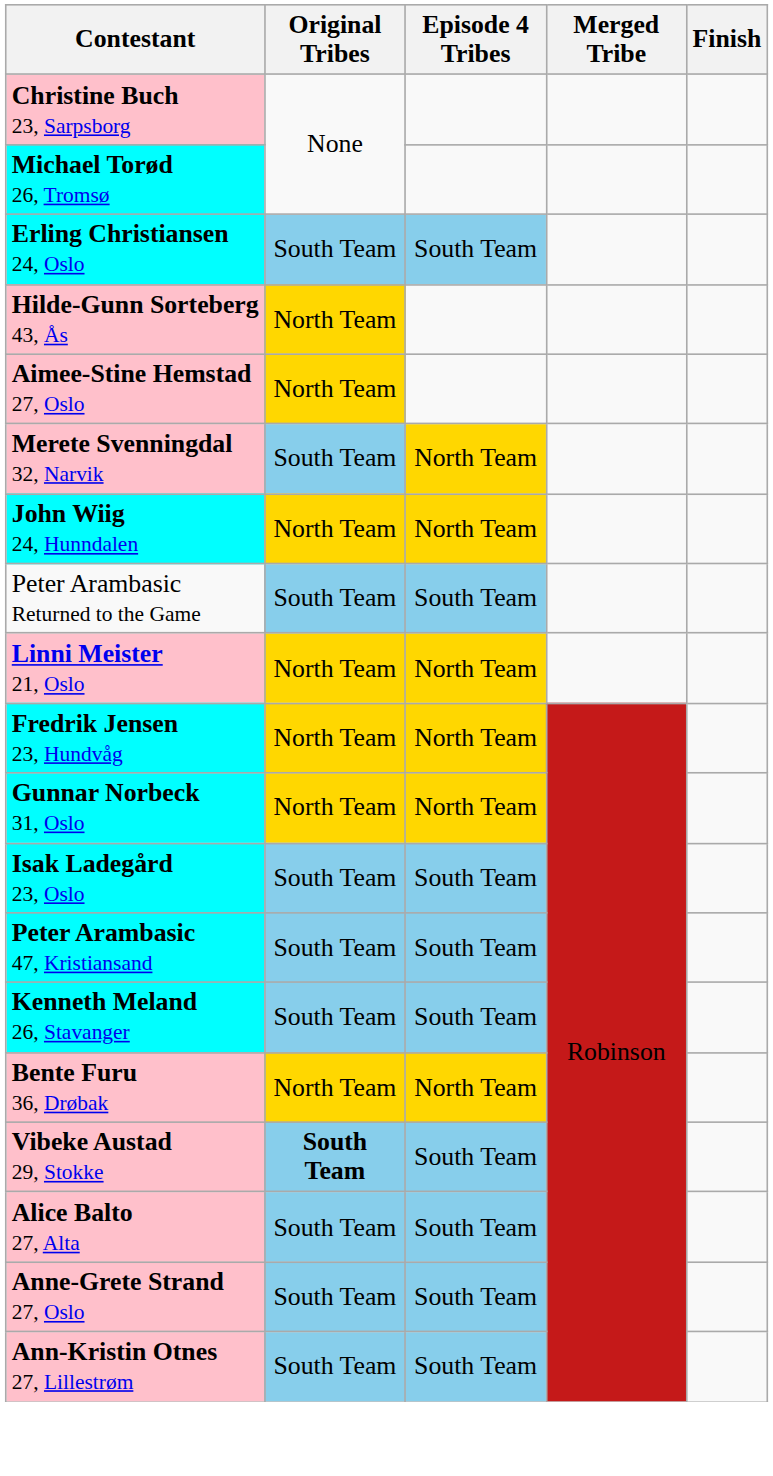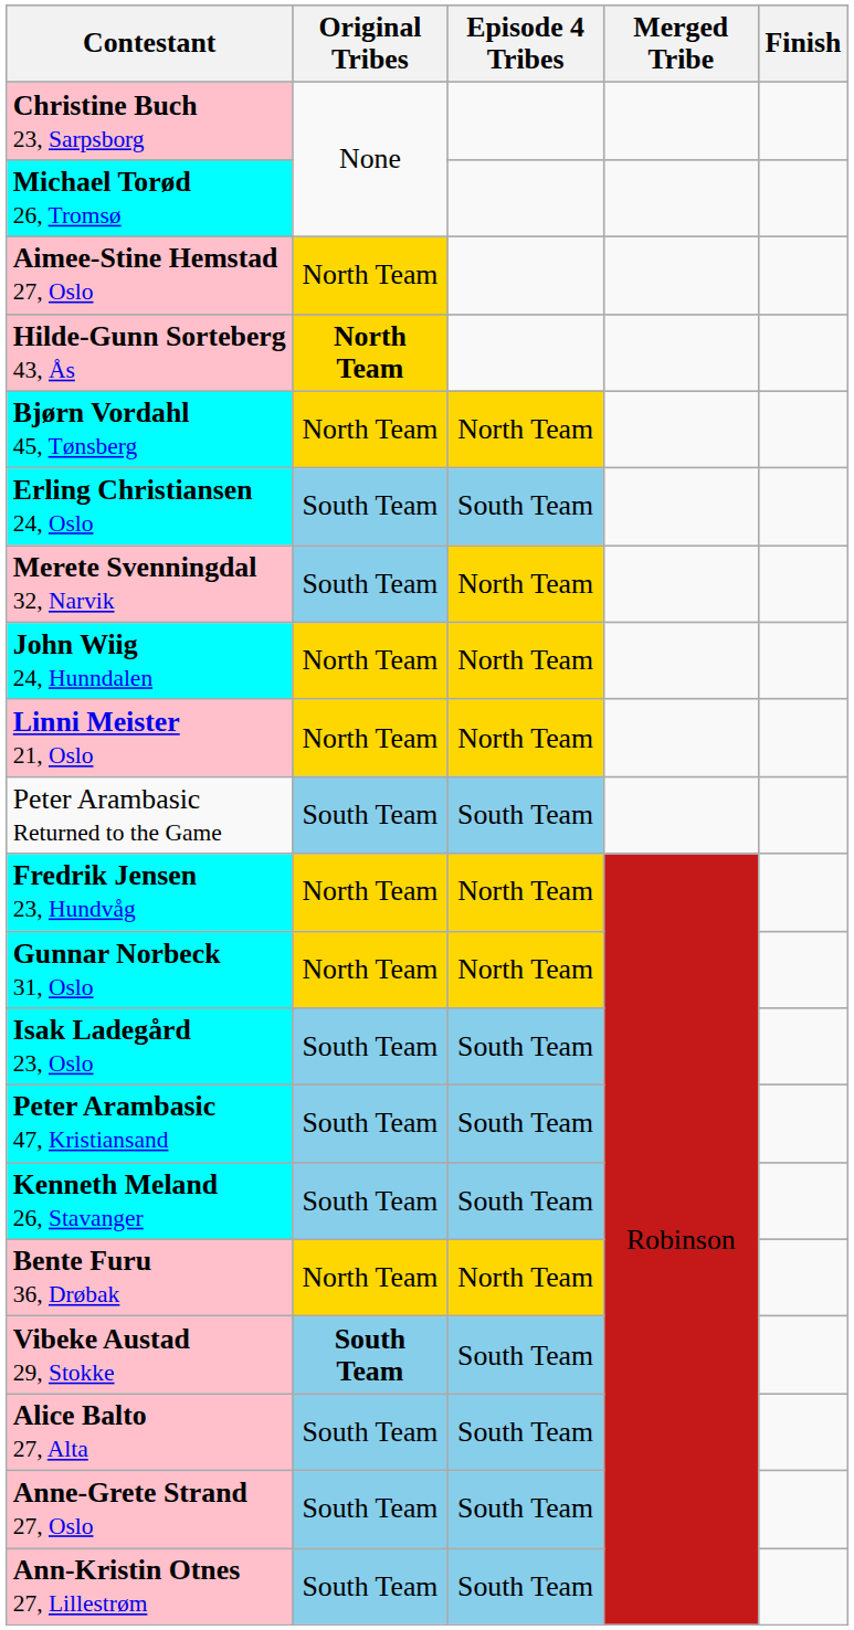 <table class="wikitable sortable" style="margin:auto; text-align:center">
 <tr>
 <th>Contestant</th>
 <th width=80>Original<br>Tribes</th>
 <th width=80>Episode 4<br>Tribes</th>
 <th width=80>Merged<br>Tribe</th>
 <th>Finish</th>
 </tr>
 <tr>
 <td align="left" bgcolor="pink"><strong>Christine Buch</strong><br><small>23, <a href='#'>Sarpsborg</a></small></td>
 <td rowspan=2>None</td>
 <td></td>
 <td></td>
 <td></td>
 </tr>
 <tr>
 <td align="left" bgcolor="cyan"><strong>Michael Torød</strong><br><small>26, <a href='#'>Tromsø</a></small></td>
 <td></td>
 <td></td>
 <td></td>
 </tr>
 <tr>
-<td align="left" bgcolor="cyan"><strong>Erling Christiansen</strong><br><small>24, <a href='#'>Oslo</a></small></td>
-<td align="center" bgcolor="skyblue">South Team</td>
-<td align="center" bgcolor="skyblue">South Team</td>
-<td></td>
-<td></td>
-</tr>
-<tr>
-<td align="left" bgcolor="pink"><strong>Hilde-Gunn Sorteberg</strong><br><small>43, <a href='#'>Ås</a></small></td>
+<td align="left" bgcolor="pink"><strong> Aimee-Stine Hemstad</strong><br><small>27, <a href='#'>Oslo</a></small></td>
 <td align="center" bgcolor="gold">North Team</td>
 <td></td>
 <td></td>
 <td></td>
 </tr>
 <tr>
-<td align="left" bgcolor="pink"><strong> Aimee-Stine Hemstad</strong><br><small>27, <a href='#'>Oslo</a></small></td>
+<td align="left" bgcolor="pink"><strong>Hilde-Gunn Sorteberg</strong><br><small>43, <a href='#'>Ås</a></small></td>
+<td align="center" bgcolor="gold"><strong>North Team</strong></td>
+<td></td>
+<td></td>
+<td></td>
+</tr>
+<tr>
+<td align="left" bgcolor="cyan"><strong>Bjørn Vordahl</strong><br><small>45, <a href='#'>Tønsberg</a></small></td>
+<td align="center" bgcolor="gold">North Team</td>
 <td align="center" bgcolor="gold">North Team</td>
 <td></td>
+<td></td>
+</tr>
+<tr>
+<td align="left" bgcolor="cyan"><strong>Erling Christiansen</strong><br><small>24, <a href='#'>Oslo</a></small></td>
+<td align="center" bgcolor="skyblue">South Team</td>
+<td align="center" bgcolor="skyblue">South Team</td>
 <td></td>
 <td></td>
 </tr>
 <tr>
 <td align="left" bgcolor="pink"><strong>Merete Svenningdal</strong><br><small>32, <a href='#'>Narvik</a></small></td>
 <td align="center" bgcolor="skyblue">South Team</td>
 <td align="center" bgcolor="gold">North Team</td>
 <td></td>
 <td></td>
 </tr>
 <tr>
 <td align="left" bgcolor="cyan"><strong>John Wiig</strong><br><small>24, <a href='#'>Hunndalen</a></small></td>
 <td align="center" bgcolor="gold">North Team</td>
 <td align="center" bgcolor="gold">North Team</td>
 <td></td>
 <td></td>
 </tr>
 <tr>
-<td align="left">Peter Arambasic<br><small>Returned to the Game</small></td>
-<td align="center" bgcolor="skyblue">South Team</td>
-<td align="center" bgcolor="skyblue">South Team</td>
+<td align="left" bgcolor="pink"><strong><a href='#'>Linni Meister</a></strong><br><small>21, <a href='#'>Oslo</a></small></td>
+<td align="center" bgcolor="gold">North Team</td>
+<td align="center" bgcolor="gold">North Team</td>
 <td></td>
 <td></td>
 </tr>
 <tr>
-<td align="left" bgcolor="pink"><strong><a href='#'>Linni Meister</a></strong><br><small>21, <a href='#'>Oslo</a></small></td>
-<td align="center" bgcolor="gold">North Team</td>
-<td align="center" bgcolor="gold">North Team</td>
+<td align="left">Peter Arambasic<br><small>Returned to the Game</small></td>
+<td align="center" bgcolor="skyblue">South Team</td>
+<td align="center" bgcolor="skyblue">South Team</td>
 <td></td>
 <td></td>
 </tr>
 <tr>
 <td align="left" bgcolor="cyan"><strong>Fredrik Jensen</strong><br><small>23, <a href='#'>Hundvåg</a></small></td>
 <td align="center" bgcolor="gold">North Team</td>
 <td align="center" bgcolor="gold">North Team</td>
 <td align="center" bgcolor="#C51919" rowspan=10>Robinson</td>
 <td></td>
 </tr>
 <tr>
 <td align="left" bgcolor="cyan"><strong>Gunnar Norbeck</strong><br><small>31, <a href='#'>Oslo</a></small></td>
 <td align="center" bgcolor="gold">North Team</td>
 <td align="center" bgcolor="gold">North Team</td>
 <td></td>
 </tr>
 <tr>
 <td align="left" bgcolor="cyan"><strong>Isak Ladegård</strong><br><small>23, <a href='#'>Oslo</a></small></td>
 <td align="center" bgcolor="skyblue">South Team</td>
 <td align="center" bgcolor="skyblue">South Team</td>
 <td></td>
 </tr>
 <tr>
 <td align="left" bgcolor="cyan"><strong>Peter Arambasic</strong><br><small>47, <a href='#'>Kristiansand</a></small></td>
 <td align="center" bgcolor="skyblue">South Team</td>
 <td align="center" bgcolor="skyblue">South Team</td>
 <td></td>
 </tr>
 <tr>
 <td align="left" bgcolor="cyan"><strong>Kenneth Meland</strong><br><small>26, <a href='#'>Stavanger</a></small></td>
 <td align="center" bgcolor="skyblue">South Team</td>
 <td align="center" bgcolor="skyblue">South Team</td>
 <td></td>
 </tr>
 <tr>
 <td align="left" bgcolor="pink"><strong>Bente Furu</strong><br><small>36, <a href='#'>Drøbak</a></small></td>
 <td align="center" bgcolor="gold">North Team</td>
 <td align="center" bgcolor="gold">North Team</td>
 <td></td>
 </tr>
 <tr>
 <td align="left" bgcolor="pink"><strong>Vibeke Austad</strong><br><small>29, <a href='#'>Stokke</a></small></td>
 <td align="center" bgcolor="skyblue"><strong>South Team</strong></td>
 <td align="center" bgcolor="skyblue">South Team</td>
 <td></td>
 </tr>
 <tr>
 <td align="left" bgcolor="pink"><strong>Alice Balto</strong><br><small>27, <a href='#'>Alta</a></small></td>
 <td align="center" bgcolor="skyblue">South Team</td>
 <td align="center" bgcolor="skyblue">South Team</td>
 <td></td>
 </tr>
 <tr>
 <td align="left" bgcolor="pink"><strong>Anne-Grete Strand</strong><br><small>27, <a href='#'>Oslo</a></small></td>
 <td align="center" bgcolor="skyblue">South Team</td>
 <td align="center" bgcolor="skyblue">South Team</td>
 <td></td>
 </tr>
 <tr>
 <td align="left" bgcolor="pink"><strong>Ann-Kristin Otnes</strong><br><small>27, <a href='#'>Lillestrøm</a></small></td>
 <td align="center" bgcolor="skyblue">South Team</td>
 <td align="center" bgcolor="skyblue">South Team</td>
 <td></td>
 </tr>
 </table>
